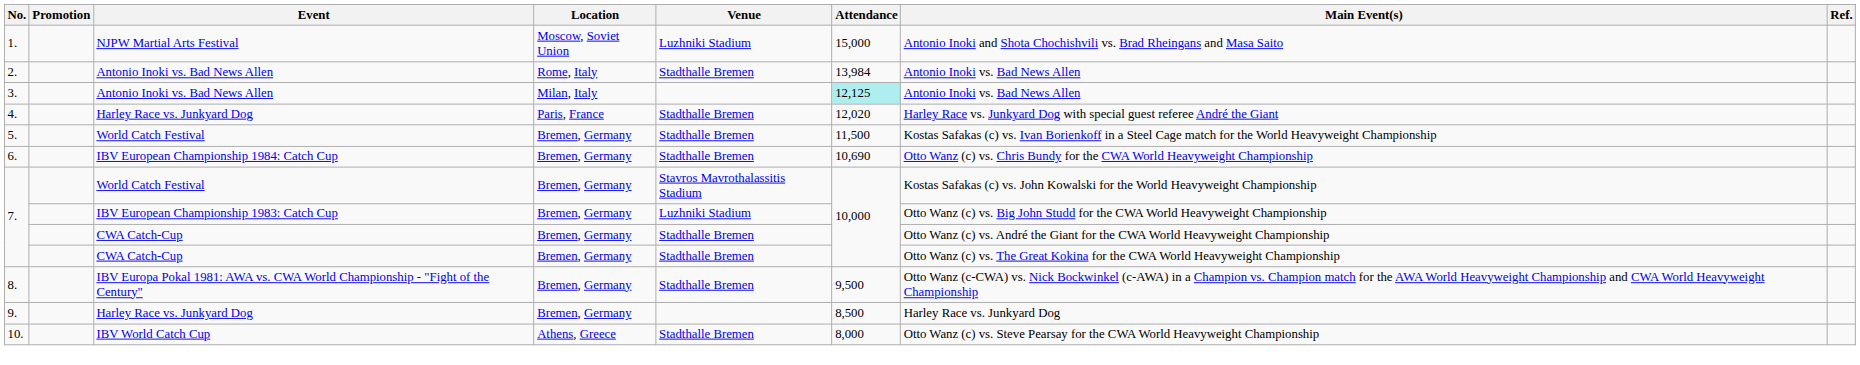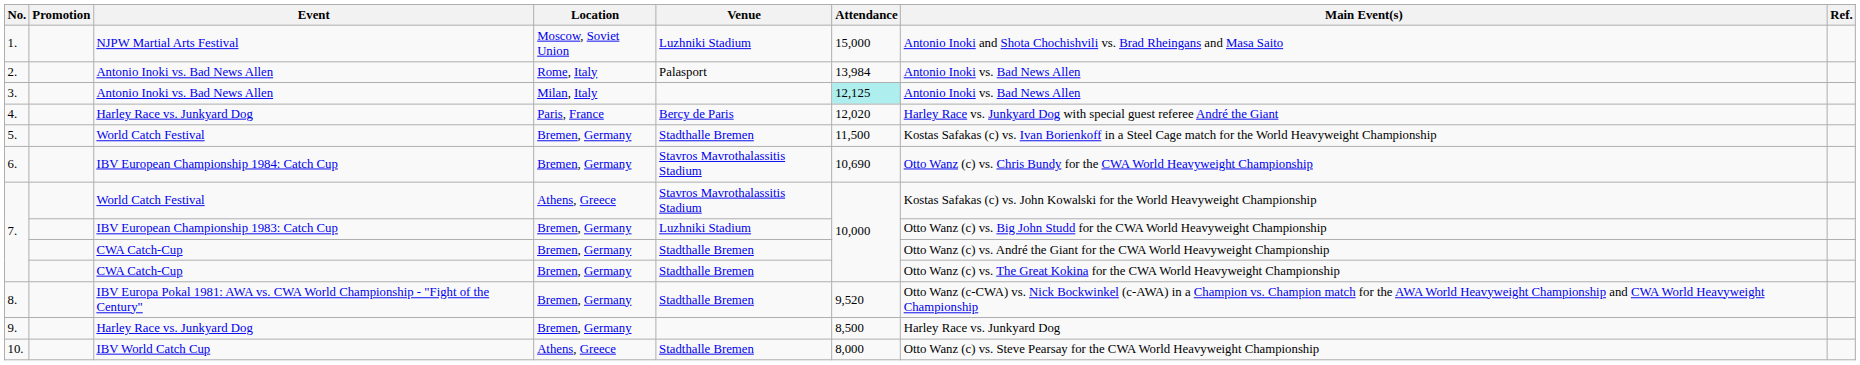 <table class="wikitable sortable" style="font-size:85%;">
 <tr>
 <th>No.</th>
 <th>Promotion</th>
 <th>Event</th>
 <th>Location</th>
 <th>Venue</th>
 <th>Attendance</th>
 <th class=unsortable>Main Event(s)</th>
 <th class=unsortable>Ref.</th>
 </tr>
 <tr>
 <td>1.</td>
 <td></td>
 <td><a href='#'>NJPW Martial Arts Festival</a> <br> </td>
 <td><a href='#'>Moscow</a>, <a href='#'>Soviet Union</a></td>
 <td><a href='#'>Luzhniki Stadium</a></td>
 <td>15,000</td>
 <td><a href='#'>Antonio Inoki</a> and <a href='#'>Shota Chochishvili</a> vs. <a href='#'>Brad Rheingans</a> and <a href='#'>Masa Saito</a></td>
 <td></td>
 </tr>
 <tr>
 <td>2.</td>
 <td></td>
 <td><a href='#'>Antonio Inoki vs. Bad News Allen</a> <br> </td>
 <td><a href='#'>Rome</a>, <a href='#'>Italy</a></td>
-<td><a href='#'>Stadthalle Bremen</a></td>
+<td>Palasport</td>
 <td>13,984</td>
 <td><a href='#'>Antonio Inoki</a> vs. <a href='#'>Bad News Allen</a></td>
 <td></td>
 </tr>
 <tr>
 <td>3.</td>
 <td></td>
 <td><a href='#'>Antonio Inoki vs. Bad News Allen</a> <br> </td>
 <td><a href='#'>Milan</a>, <a href='#'>Italy</a></td>
 <td></td>
 <td style="background: paleturquoise;">12,125</td>
 <td><a href='#'>Antonio Inoki</a> vs. <a href='#'>Bad News Allen</a></td>
 <td></td>
 </tr>
 <tr>
 <td>4.</td>
 <td></td>
 <td><a href='#'>Harley Race vs. Junkyard Dog</a> <br> </td>
 <td><a href='#'>Paris</a>, <a href='#'>France</a></td>
-<td><a href='#'>Stadthalle Bremen</a></td>
+<td><a href='#'>Bercy de Paris</a></td>
 <td>12,020</td>
 <td><a href='#'>Harley Race</a> vs. <a href='#'>Junkyard Dog</a> with special guest referee <a href='#'>André the Giant</a></td>
 <td></td>
 </tr>
 <tr>
 <td>5.</td>
 <td></td>
 <td><a href='#'>World Catch Festival</a> <br> </td>
 <td><a href='#'>Bremen</a>, <a href='#'>Germany</a></td>
 <td><a href='#'>Stadthalle Bremen</a></td>
 <td>11,500</td>
 <td>Kostas Safakas (c) vs. <a href='#'>Ivan Borienkoff</a> in a Steel Cage match for the World Heavyweight Championship</td>
 <td></td>
 </tr>
 <tr>
 <td>6.</td>
 <td></td>
 <td><a href='#'>IBV European Championship 1984: Catch Cup</a> <br> </td>
 <td><a href='#'>Bremen</a>, <a href='#'>Germany</a></td>
-<td><a href='#'>Stadthalle Bremen</a></td>
+<td><a href='#'>Stavros Mavrothalassitis Stadium</a></td>
 <td>10,690</td>
 <td><a href='#'>Otto Wanz</a> (c) vs. <a href='#'>Chris Bundy</a> for the <a href='#'>CWA World Heavyweight Championship</a></td>
 <td></td>
 </tr>
 <tr>
 <td rowspan=4>7.</td>
 <td></td>
 <td><a href='#'>World Catch Festival</a> <br> </td>
-<td><a href='#'>Bremen</a>, <a href='#'>Germany</a></td>
+<td><a href='#'>Athens</a>, <a href='#'>Greece</a></td>
 <td><a href='#'>Stavros Mavrothalassitis Stadium</a></td>
 <td rowspan=4>10,000</td>
 <td>Kostas Safakas (c) vs. John Kowalski for the World Heavyweight Championship</td>
 <td></td>
 </tr>
 <tr>
 <td></td>
 <td><a href='#'>IBV European Championship 1983: Catch Cup</a> <br> </td>
 <td><a href='#'>Bremen</a>, <a href='#'>Germany</a></td>
 <td><a href='#'>Luzhniki Stadium</a></td>
 <td>Otto Wanz (c) vs. <a href='#'>Big John Studd</a> for the CWA World Heavyweight Championship</td>
 <td></td>
 </tr>
 <tr>
 <td></td>
 <td><a href='#'>CWA Catch-Cup</a> <br> </td>
 <td><a href='#'>Bremen</a>, <a href='#'>Germany</a></td>
 <td><a href='#'>Stadthalle Bremen</a></td>
 <td>Otto Wanz (c) vs. André the Giant for the CWA World Heavyweight Championship</td>
 <td></td>
 </tr>
 <tr>
 <td></td>
 <td><a href='#'>CWA Catch-Cup</a> <br> </td>
 <td><a href='#'>Bremen</a>, <a href='#'>Germany</a></td>
 <td><a href='#'>Stadthalle Bremen</a></td>
 <td>Otto Wanz (c) vs. <a href='#'>The Great Kokina</a> for the CWA World Heavyweight Championship</td>
 <td></td>
 </tr>
 <tr>
 <td>8.</td>
 <td></td>
 <td><a href='#'>IBV Europa Pokal 1981: AWA vs. CWA World Championship - "Fight of the Century"</a> <br> </td>
 <td><a href='#'>Bremen</a>, <a href='#'>Germany</a></td>
 <td><a href='#'>Stadthalle Bremen</a></td>
-<td>9,500</td>
+<td>9,520</td>
 <td>Otto Wanz (c-CWA) vs. <a href='#'>Nick Bockwinkel</a> (c-AWA) in a <a href='#'>Champion vs. Champion match</a> for the <a href='#'>AWA World Heavyweight Championship</a> and <a href='#'>CWA World Heavyweight Championship</a></td>
 <td></td>
 </tr>
 <tr>
 <td>9.</td>
 <td></td>
 <td><a href='#'>Harley Race vs. Junkyard Dog</a> <br> </td>
 <td><a href='#'>Bremen</a>, <a href='#'>Germany</a></td>
 <td></td>
 <td>8,500</td>
 <td>Harley Race vs. Junkyard Dog</td>
 <td></td>
 </tr>
 <tr>
 <td>10.</td>
 <td></td>
 <td><a href='#'>IBV World Catch Cup</a> <br> </td>
 <td><a href='#'>Athens</a>, <a href='#'>Greece</a></td>
 <td><a href='#'>Stadthalle Bremen</a></td>
 <td>8,000</td>
 <td>Otto Wanz (c) vs. Steve Pearsay for the CWA World Heavyweight Championship</td>
 <td></td>
 </tr>
 </table>
